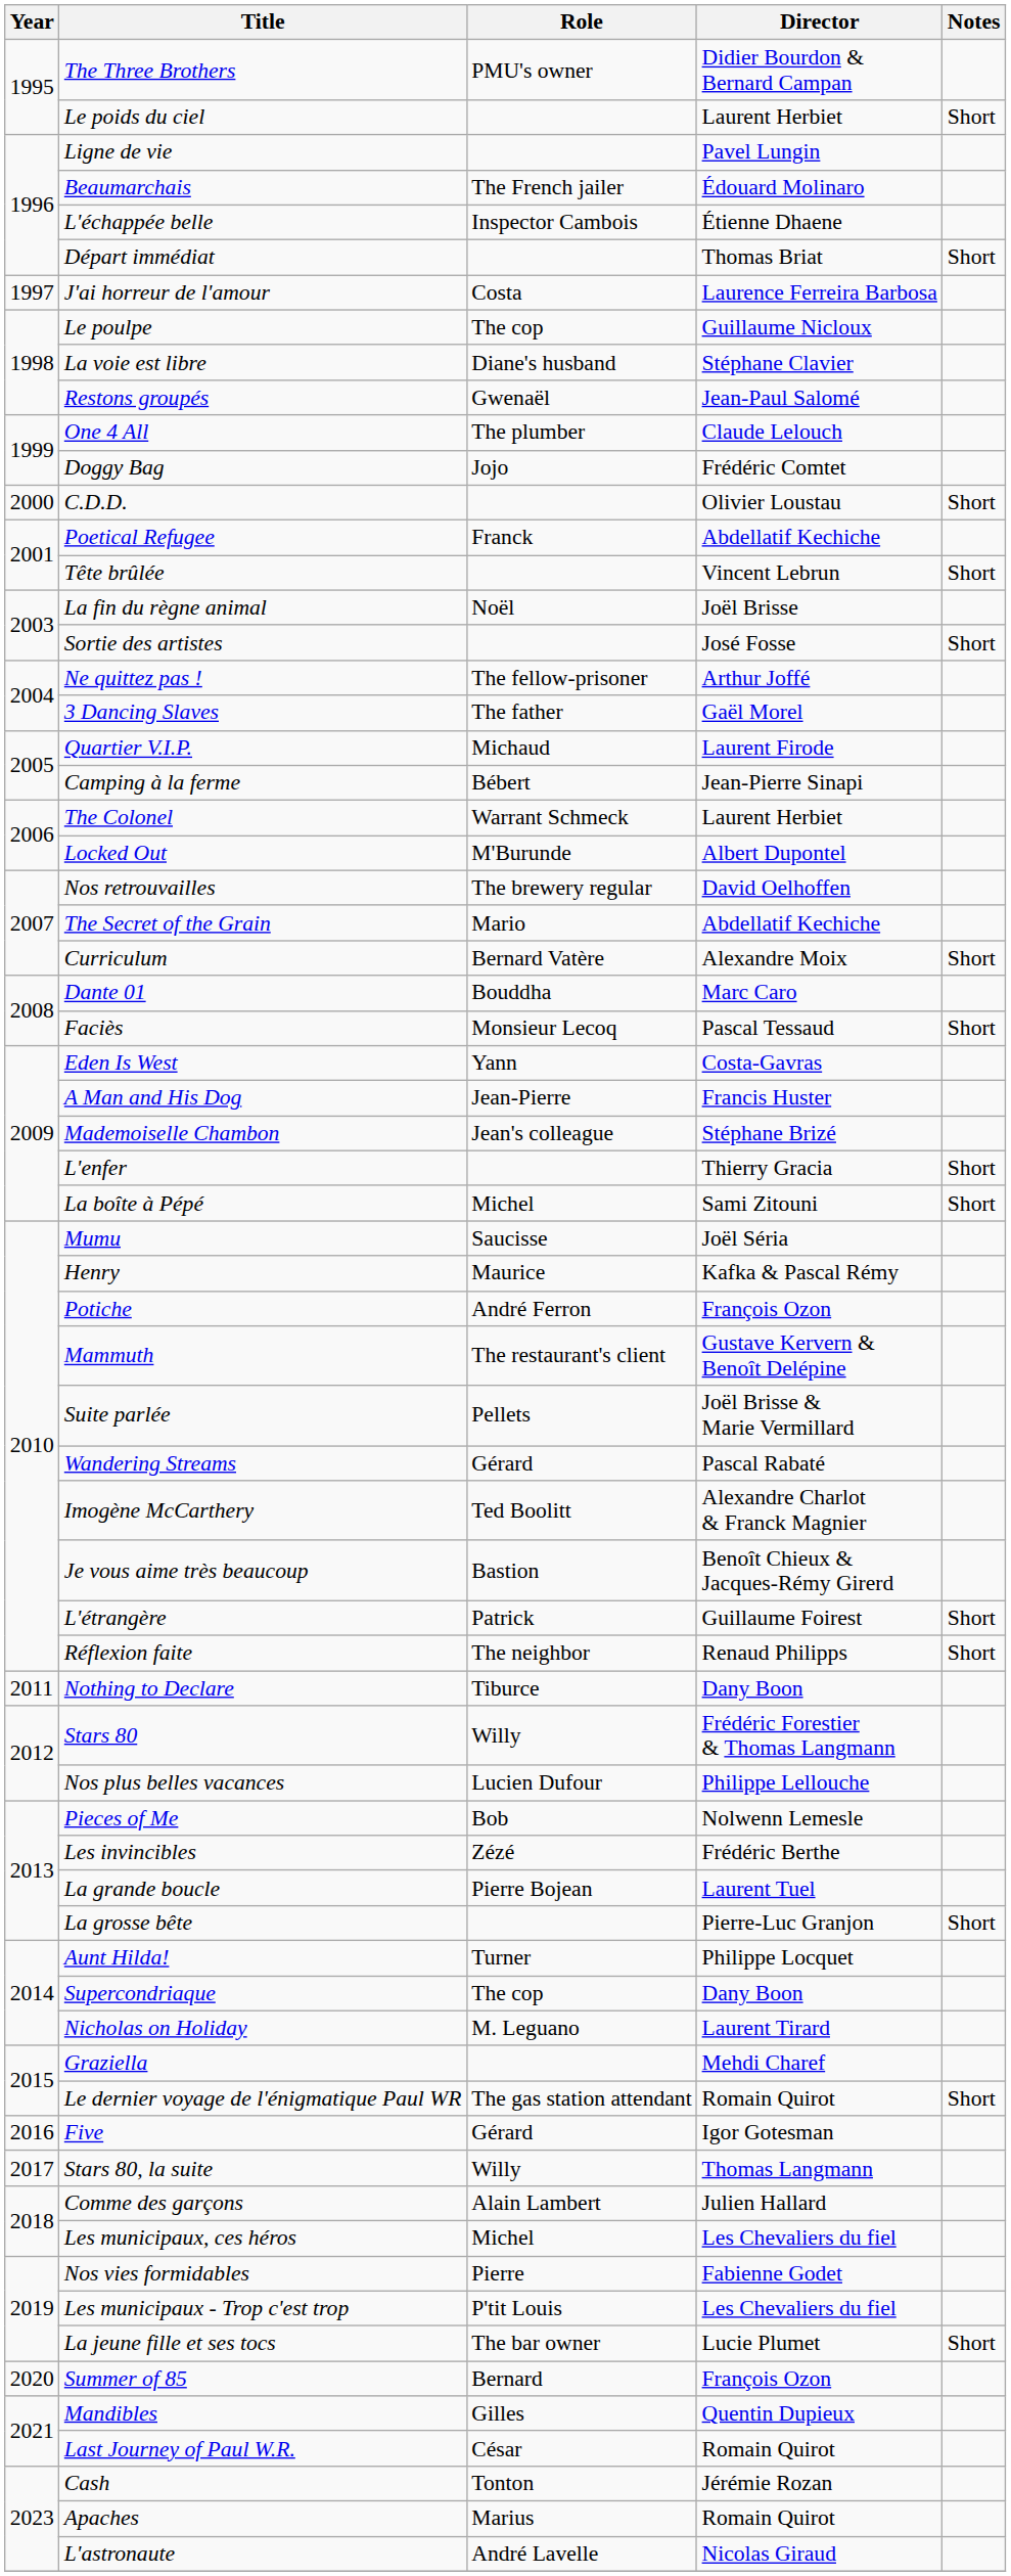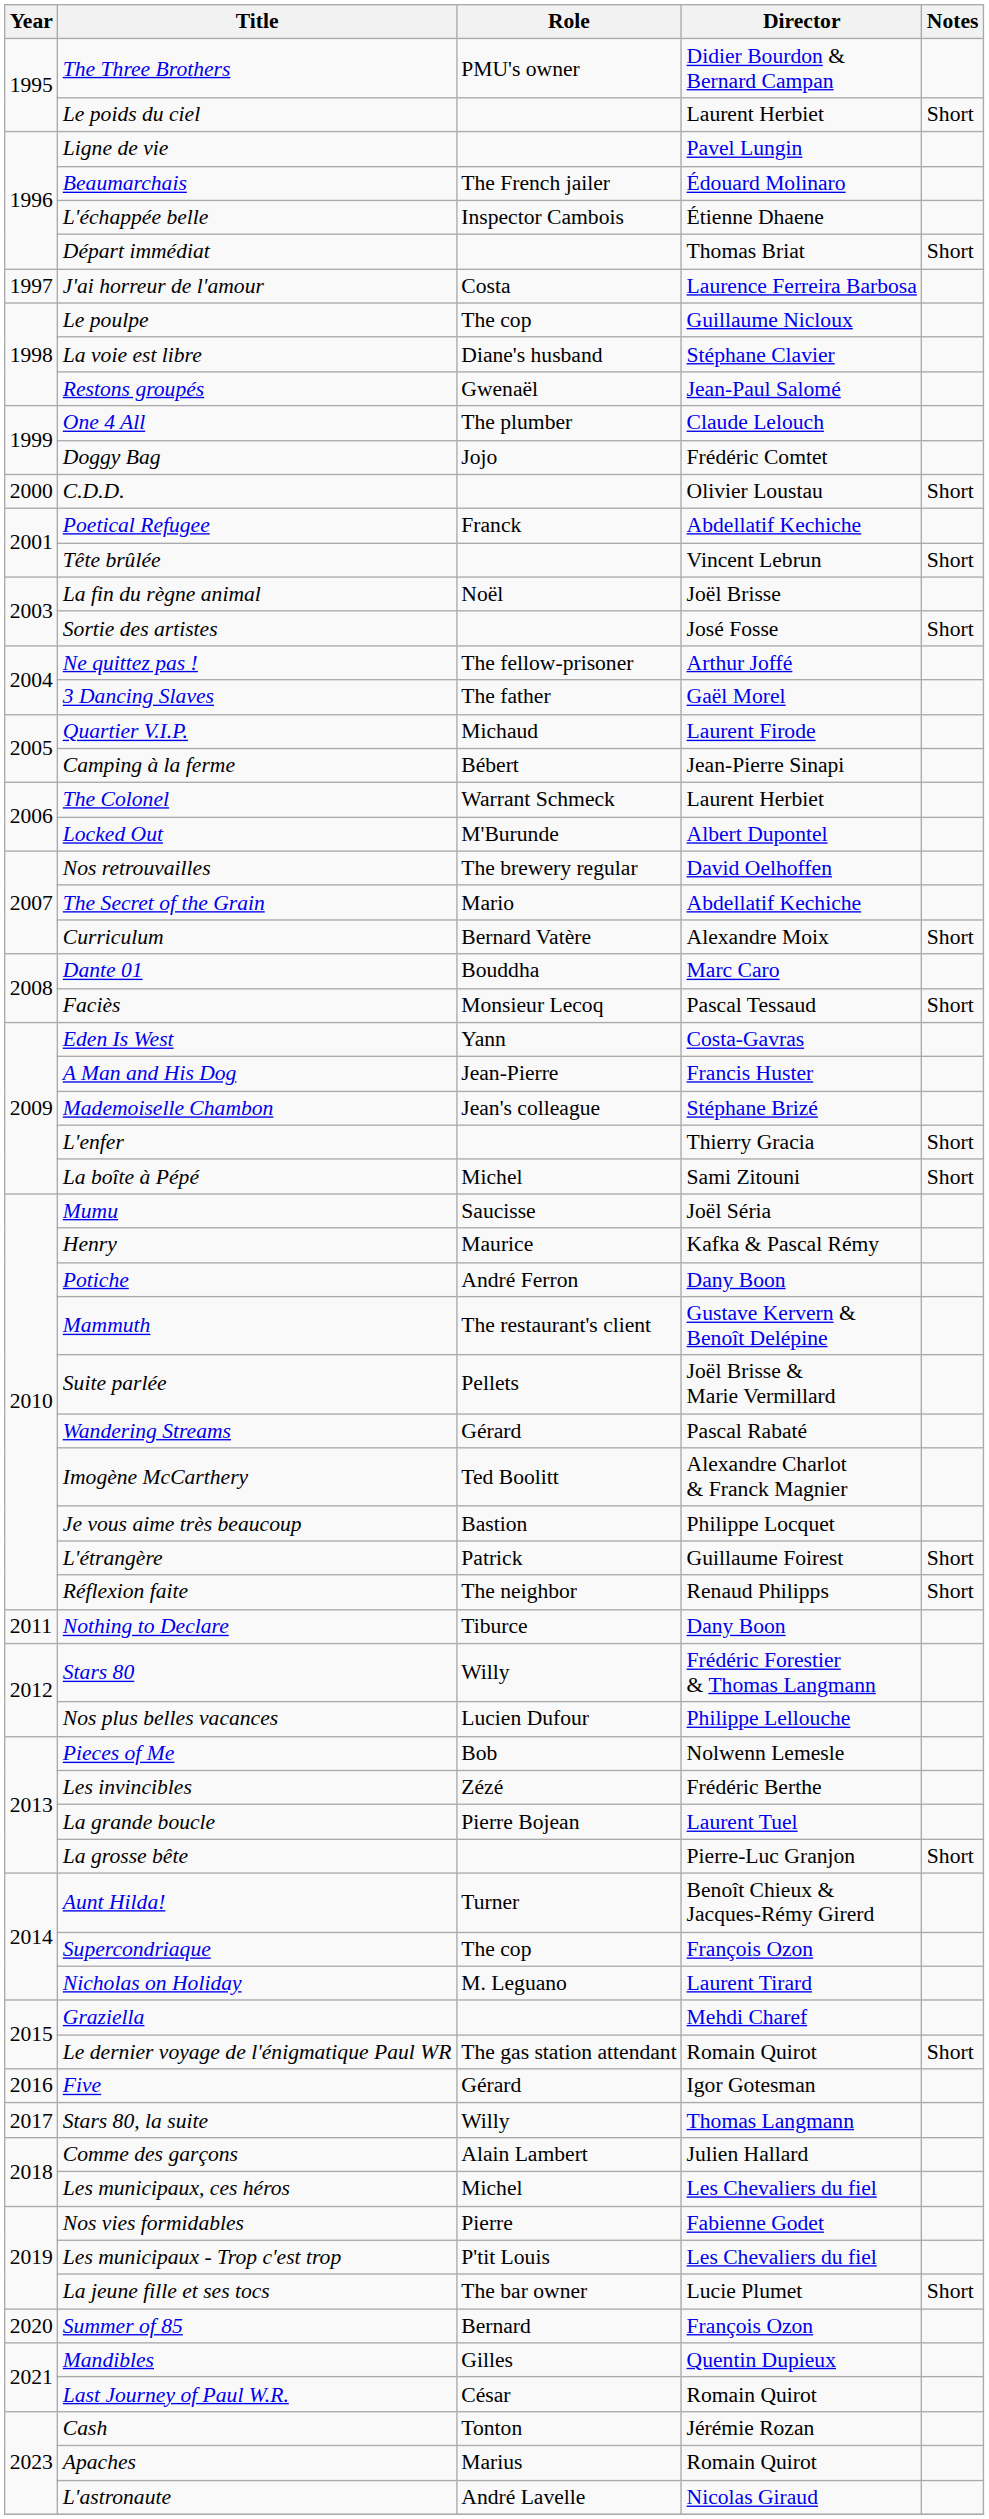 <table class="wikitable sortable">
 <tr>
 <th>Year</th>
 <th>Title</th>
 <th>Role</th>
 <th>Director</th>
 <th class="unsortable">Notes</th>
 </tr>
 <tr>
 <td rowspan=2>1995</td>
 <td><em><a href='#'>The Three Brothers</a></em></td>
 <td>PMU's owner</td>
 <td><a href='#'>Didier Bourdon</a> &<br> <a href='#'>Bernard Campan</a></td>
 <td></td>
 </tr>
 <tr>
 <td><em>Le poids du ciel</em></td>
 <td></td>
 <td>Laurent Herbiet</td>
 <td>Short</td>
 </tr>
 <tr>
 <td rowspan=4>1996</td>
 <td><em>Ligne de vie</em></td>
 <td></td>
 <td><a href='#'>Pavel Lungin</a></td>
 <td></td>
 </tr>
 <tr>
 <td><em><a href='#'>Beaumarchais</a></em></td>
 <td>The French jailer</td>
 <td><a href='#'>Édouard Molinaro</a></td>
 <td></td>
 </tr>
 <tr>
 <td><em>L'échappée belle</em></td>
 <td>Inspector Cambois</td>
 <td>Étienne Dhaene</td>
 <td></td>
 </tr>
 <tr>
 <td><em>Départ immédiat</em></td>
 <td></td>
 <td>Thomas Briat</td>
 <td>Short</td>
 </tr>
 <tr>
 <td>1997</td>
 <td><em>J'ai horreur de l'amour</em></td>
 <td>Costa</td>
 <td><a href='#'>Laurence Ferreira Barbosa</a></td>
 <td></td>
 </tr>
 <tr>
 <td rowspan=3>1998</td>
 <td><em>Le poulpe</em></td>
 <td>The cop</td>
 <td><a href='#'>Guillaume Nicloux</a></td>
 <td></td>
 </tr>
 <tr>
 <td><em>La voie est libre</em></td>
 <td>Diane's husband</td>
 <td><a href='#'>Stéphane Clavier</a></td>
 <td></td>
 </tr>
 <tr>
 <td><em><a href='#'>Restons groupés</a></em></td>
 <td>Gwenaël</td>
 <td><a href='#'>Jean-Paul Salomé</a></td>
 <td></td>
 </tr>
 <tr>
 <td rowspan=2>1999</td>
 <td><em><a href='#'>One 4 All</a></em></td>
 <td>The plumber</td>
 <td><a href='#'>Claude Lelouch</a></td>
 <td></td>
 </tr>
 <tr>
 <td><em>Doggy Bag</em></td>
 <td>Jojo</td>
 <td>Frédéric Comtet</td>
 <td></td>
 </tr>
 <tr>
 <td>2000</td>
 <td><em>C.D.D.</em></td>
 <td></td>
 <td>Olivier Loustau</td>
 <td>Short</td>
 </tr>
 <tr>
 <td rowspan=2>2001</td>
 <td><em><a href='#'>Poetical Refugee</a></em></td>
 <td>Franck</td>
 <td><a href='#'>Abdellatif Kechiche</a></td>
 <td></td>
 </tr>
 <tr>
 <td><em>Tête brûlée</em></td>
 <td></td>
 <td>Vincent Lebrun</td>
 <td>Short</td>
 </tr>
 <tr>
 <td rowspan=2>2003</td>
 <td><em>La fin du règne animal</em></td>
 <td>Noël</td>
 <td>Joël Brisse</td>
 <td></td>
 </tr>
 <tr>
 <td><em>Sortie des artistes</em></td>
 <td></td>
 <td>José Fosse</td>
 <td>Short</td>
 </tr>
 <tr>
 <td rowspan=2>2004</td>
 <td><em><a href='#'>Ne quittez pas !</a></em></td>
 <td>The fellow-prisoner</td>
 <td><a href='#'>Arthur Joffé</a></td>
 <td></td>
 </tr>
 <tr>
 <td><em><a href='#'>3 Dancing Slaves</a></em></td>
 <td>The father</td>
 <td><a href='#'>Gaël Morel</a></td>
 <td></td>
 </tr>
 <tr>
 <td rowspan=2>2005</td>
 <td><em><a href='#'>Quartier V.I.P.</a></em></td>
 <td>Michaud</td>
 <td><a href='#'>Laurent Firode</a></td>
 <td></td>
 </tr>
 <tr>
 <td><em>Camping à la ferme</em></td>
 <td>Bébert</td>
 <td>Jean-Pierre Sinapi</td>
 <td></td>
 </tr>
 <tr>
 <td rowspan=2>2006</td>
 <td><em><a href='#'>The Colonel</a></em></td>
 <td>Warrant Schmeck</td>
 <td>Laurent Herbiet</td>
 <td></td>
 </tr>
 <tr>
 <td><em><a href='#'>Locked Out</a></em></td>
 <td>M'Burunde</td>
 <td><a href='#'>Albert Dupontel</a></td>
 <td></td>
 </tr>
 <tr>
 <td rowspan=3>2007</td>
 <td><em>Nos retrouvailles</em></td>
 <td>The brewery regular</td>
 <td><a href='#'>David Oelhoffen</a></td>
 <td></td>
 </tr>
 <tr>
 <td><em><a href='#'>The Secret of the Grain</a></em></td>
 <td>Mario</td>
 <td><a href='#'>Abdellatif Kechiche</a></td>
 <td></td>
 </tr>
 <tr>
 <td><em>Curriculum</em></td>
 <td>Bernard Vatère</td>
 <td>Alexandre Moix</td>
 <td>Short</td>
 </tr>
 <tr>
 <td rowspan=2>2008</td>
 <td><em><a href='#'>Dante 01</a></em></td>
 <td>Bouddha</td>
 <td><a href='#'>Marc Caro</a></td>
 <td></td>
 </tr>
 <tr>
 <td><em>Faciès</em></td>
 <td>Monsieur Lecoq</td>
 <td>Pascal Tessaud</td>
 <td>Short</td>
 </tr>
 <tr>
 <td rowspan=5>2009</td>
 <td><em><a href='#'>Eden Is West</a></em></td>
 <td>Yann</td>
 <td><a href='#'>Costa-Gavras</a></td>
 <td></td>
 </tr>
 <tr>
 <td><em><a href='#'>A Man and His Dog</a></em></td>
 <td>Jean-Pierre</td>
 <td><a href='#'>Francis Huster</a></td>
 <td></td>
 </tr>
 <tr>
 <td><em><a href='#'>Mademoiselle Chambon</a></em></td>
 <td>Jean's colleague</td>
 <td><a href='#'>Stéphane Brizé</a></td>
 <td></td>
 </tr>
 <tr>
 <td><em>L'enfer</em></td>
 <td></td>
 <td>Thierry Gracia</td>
 <td>Short</td>
 </tr>
 <tr>
 <td><em>La boîte à Pépé</em></td>
 <td>Michel</td>
 <td>Sami Zitouni</td>
 <td>Short</td>
 </tr>
 <tr>
 <td rowspan=10>2010</td>
 <td><em><a href='#'>Mumu</a></em></td>
 <td>Saucisse</td>
 <td>Joël Séria</td>
 <td></td>
 </tr>
 <tr>
 <td><em>Henry</em></td>
 <td>Maurice</td>
 <td>Kafka & Pascal Rémy</td>
 <td></td>
 </tr>
 <tr>
 <td><em><a href='#'>Potiche</a></em></td>
 <td>André Ferron</td>
-<td><a href='#'>François Ozon</a></td>
+<td><a href='#'>Dany Boon</a></td>
 <td></td>
 </tr>
 <tr>
 <td><em><a href='#'>Mammuth</a></em></td>
 <td>The restaurant's client</td>
 <td><a href='#'>Gustave Kervern</a> &<br> <a href='#'>Benoît Delépine</a></td>
 <td></td>
 </tr>
 <tr>
 <td><em>Suite parlée</em></td>
 <td>Pellets</td>
 <td>Joël Brisse &<br> Marie Vermillard</td>
 <td></td>
 </tr>
 <tr>
 <td><em><a href='#'>Wandering Streams</a></em></td>
 <td>Gérard</td>
 <td>Pascal Rabaté</td>
 <td></td>
 </tr>
 <tr>
 <td><em>Imogène McCarthery</em></td>
 <td>Ted Boolitt</td>
 <td>Alexandre Charlot<br> & Franck Magnier</td>
 <td></td>
 </tr>
 <tr>
 <td><em>Je vous aime très beaucoup</em></td>
 <td>Bastion</td>
-<td>Benoît Chieux & <br>Jacques-Rémy Girerd</td>
+<td>Philippe Locquet</td>
 <td></td>
 </tr>
 <tr>
 <td><em>L'étrangère</em></td>
 <td>Patrick</td>
 <td>Guillaume Foirest</td>
 <td>Short</td>
 </tr>
 <tr>
 <td><em>Réflexion faite</em></td>
 <td>The neighbor</td>
 <td>Renaud Philipps</td>
 <td>Short</td>
 </tr>
 <tr>
 <td>2011</td>
 <td><em><a href='#'>Nothing to Declare</a></em></td>
 <td>Tiburce</td>
 <td><a href='#'>Dany Boon</a></td>
 <td></td>
 </tr>
 <tr>
 <td rowspan=2>2012</td>
 <td><em><a href='#'>Stars 80</a></em></td>
 <td>Willy</td>
 <td><a href='#'>Frédéric Forestier</a><br> & <a href='#'>Thomas Langmann</a></td>
 <td></td>
 </tr>
 <tr>
 <td><em>Nos plus belles vacances</em></td>
 <td>Lucien Dufour</td>
 <td><a href='#'>Philippe Lellouche</a></td>
 <td></td>
 </tr>
 <tr>
 <td rowspan=4>2013</td>
 <td><em><a href='#'>Pieces of Me</a></em></td>
 <td>Bob</td>
 <td>Nolwenn Lemesle</td>
 <td></td>
 </tr>
 <tr>
 <td><em>Les invincibles</em></td>
 <td>Zézé</td>
 <td>Frédéric Berthe</td>
 <td></td>
 </tr>
 <tr>
 <td><em>La grande boucle</em></td>
 <td>Pierre Bojean</td>
 <td><a href='#'>Laurent Tuel</a></td>
 <td></td>
 </tr>
 <tr>
 <td><em>La grosse bête</em></td>
 <td></td>
 <td>Pierre-Luc Granjon</td>
 <td>Short</td>
 </tr>
 <tr>
 <td rowspan=3>2014</td>
 <td><em><a href='#'>Aunt Hilda!</a></em></td>
 <td>Turner</td>
-<td>Philippe Locquet</td>
+<td>Benoît Chieux & <br>Jacques-Rémy Girerd</td>
 <td></td>
 </tr>
 <tr>
 <td><em><a href='#'>Supercondriaque</a></em></td>
 <td>The cop</td>
-<td><a href='#'>Dany Boon</a></td>
+<td><a href='#'>François Ozon</a></td>
 <td></td>
 </tr>
 <tr>
 <td><em><a href='#'>Nicholas on Holiday</a></em></td>
 <td>M. Leguano</td>
 <td><a href='#'>Laurent Tirard</a></td>
 <td></td>
 </tr>
 <tr>
 <td rowspan=2>2015</td>
 <td><em><a href='#'>Graziella</a></em></td>
 <td></td>
 <td><a href='#'>Mehdi Charef</a></td>
 <td></td>
 </tr>
 <tr>
 <td><em>Le dernier voyage de l'énigmatique Paul WR</em></td>
 <td>The gas station attendant</td>
 <td>Romain Quirot</td>
 <td>Short</td>
 </tr>
 <tr>
 <td>2016</td>
 <td><em><a href='#'>Five</a></em></td>
 <td>Gérard</td>
 <td>Igor Gotesman</td>
 <td></td>
 </tr>
 <tr>
 <td>2017</td>
 <td><em>Stars 80, la suite</em></td>
 <td>Willy</td>
 <td><a href='#'>Thomas Langmann</a></td>
 <td></td>
 </tr>
 <tr>
 <td rowspan=2>2018</td>
 <td><em>Comme des garçons</em></td>
 <td>Alain Lambert</td>
 <td>Julien Hallard</td>
 <td></td>
 </tr>
 <tr>
 <td><em>Les municipaux, ces héros</em></td>
 <td>Michel</td>
 <td><a href='#'>Les Chevaliers du fiel</a></td>
 <td></td>
 </tr>
 <tr>
 <td rowspan=3>2019</td>
 <td><em>Nos vies formidables</em></td>
 <td>Pierre</td>
 <td><a href='#'>Fabienne Godet</a></td>
 <td></td>
 </tr>
 <tr>
 <td><em>Les municipaux - Trop c'est trop</em></td>
 <td>P'tit Louis</td>
 <td><a href='#'>Les Chevaliers du fiel</a></td>
 <td></td>
 </tr>
 <tr>
 <td><em>La jeune fille et ses tocs</em></td>
 <td>The bar owner</td>
 <td>Lucie Plumet</td>
 <td>Short</td>
 </tr>
 <tr>
 <td>2020</td>
 <td><em><a href='#'>Summer of 85</a></em></td>
 <td>Bernard</td>
 <td><a href='#'>François Ozon</a></td>
 <td></td>
 </tr>
 <tr>
 <td rowspan=2>2021</td>
 <td><em><a href='#'>Mandibles</a></em></td>
 <td>Gilles</td>
 <td><a href='#'>Quentin Dupieux</a></td>
 <td></td>
 </tr>
 <tr>
 <td><em><a href='#'>Last Journey of Paul W.R.</a></em></td>
 <td>César</td>
 <td>Romain Quirot</td>
 <td></td>
 </tr>
 <tr>
 <td rowspan=3>2023</td>
 <td><em>Cash</em></td>
 <td>Tonton</td>
 <td>Jérémie Rozan</td>
 <td></td>
 </tr>
 <tr>
 <td><em>Apaches</em></td>
 <td>Marius</td>
 <td>Romain Quirot</td>
 <td></td>
 </tr>
 <tr>
 <td><em>L'astronaute</em></td>
 <td>André Lavelle</td>
 <td><a href='#'>Nicolas Giraud</a></td>
 <td></td>
 </tr>
 <tr>
 </tr>
 </table>
